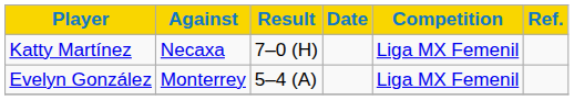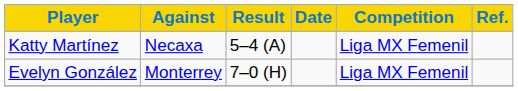 <table class="wikitable">
 <tr>
 <th style=background-color:#F9D600;color:#0E77CA>Player</th>
 <th style=background-color:#F9D600;color:#0E77CA>Against</th>
 <th style=background-color:#F9D600;color:#0E77CA>Result</th>
 <th style=background-color:#F9D600;color:#0E77CA>Date</th>
 <th style=background-color:#F9D600;color:#0E77CA>Competition</th>
 <th style=background-color:#F9D600;color:#0E77CA>Ref.</th>
 </tr>
 <tr>
 <td> <a href='#'>Katty Martínez</a></td>
 <td><a href='#'>Necaxa</a></td>
-<td>7–0 (H)</td>
+<td>5–4 (A)</td>
 <td></td>
 <td><a href='#'>Liga MX Femenil</a></td>
 <td align=center></td>
 </tr>
 <tr>
 <td> <a href='#'>Evelyn González</a></td>
 <td><a href='#'>Monterrey</a></td>
-<td>5–4 (A)</td>
+<td>7–0 (H)</td>
 <td></td>
 <td><a href='#'>Liga MX Femenil</a></td>
 <td align=center></td>
 </tr>
 <tr>
 </tr>
 </table>
